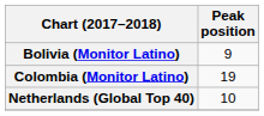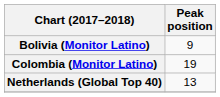 <table class="wikitable sortable plainrowheaders">
 <tr>
 <th>Chart (2017–2018)</th>
 <th>Peak<br>position</th>
 </tr>
 <tr>
 <th scope="row">Bolivia (<a href='#'>Monitor Latino</a>)</th>
 <td style="text-align:center">9</td>
 </tr>
 <tr>
 <th scope="row">Colombia (<a href='#'>Monitor Latino</a>)</th>
 <td style="text-align:center">19</td>
 </tr>
 <tr>
 <th scope="row">Netherlands (Global Top 40)</th>
-<td style="text-align:center">10</td>
+<td style="text-align:center">13</td>
 </tr>
 <tr>
 </tr>
 <tr>
 </tr>
 </table>
